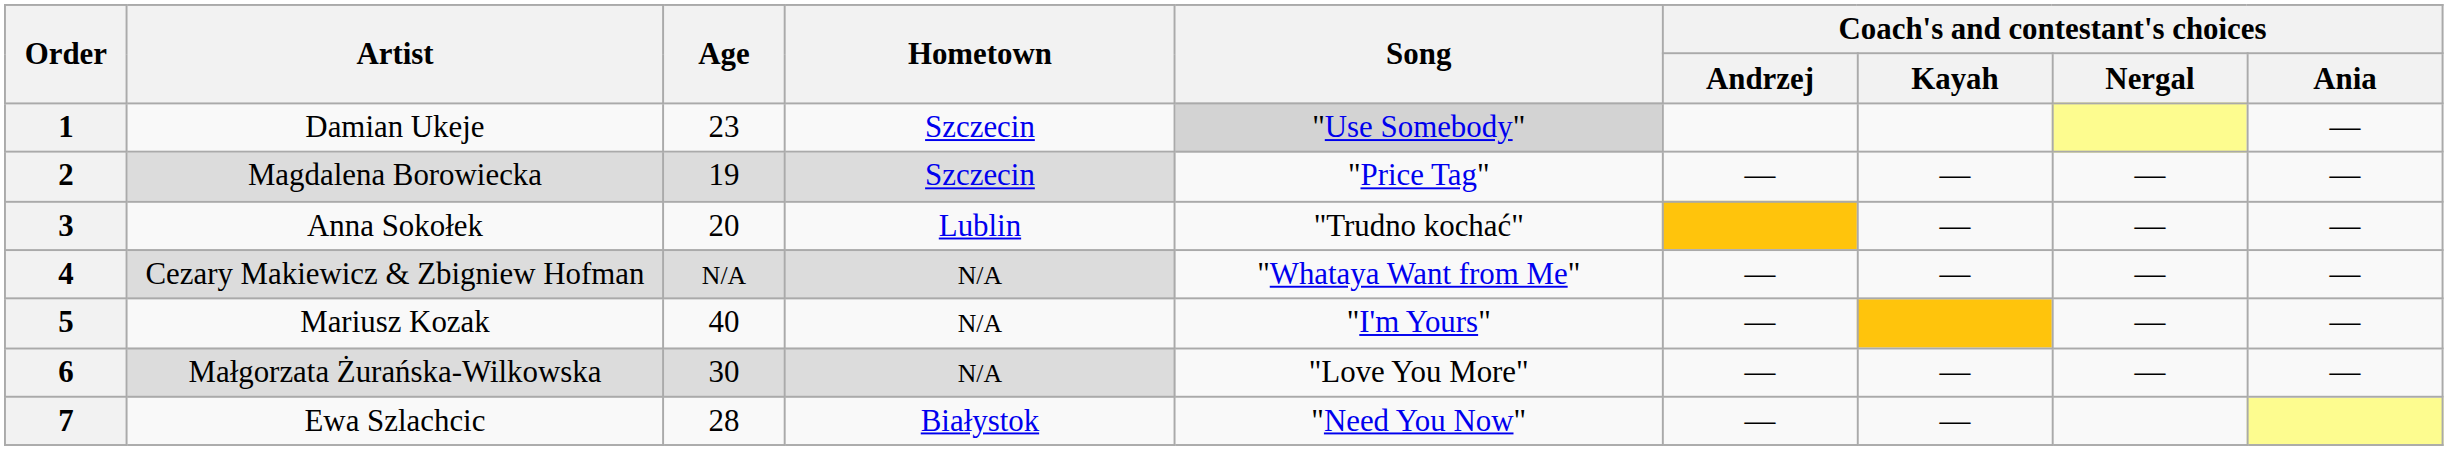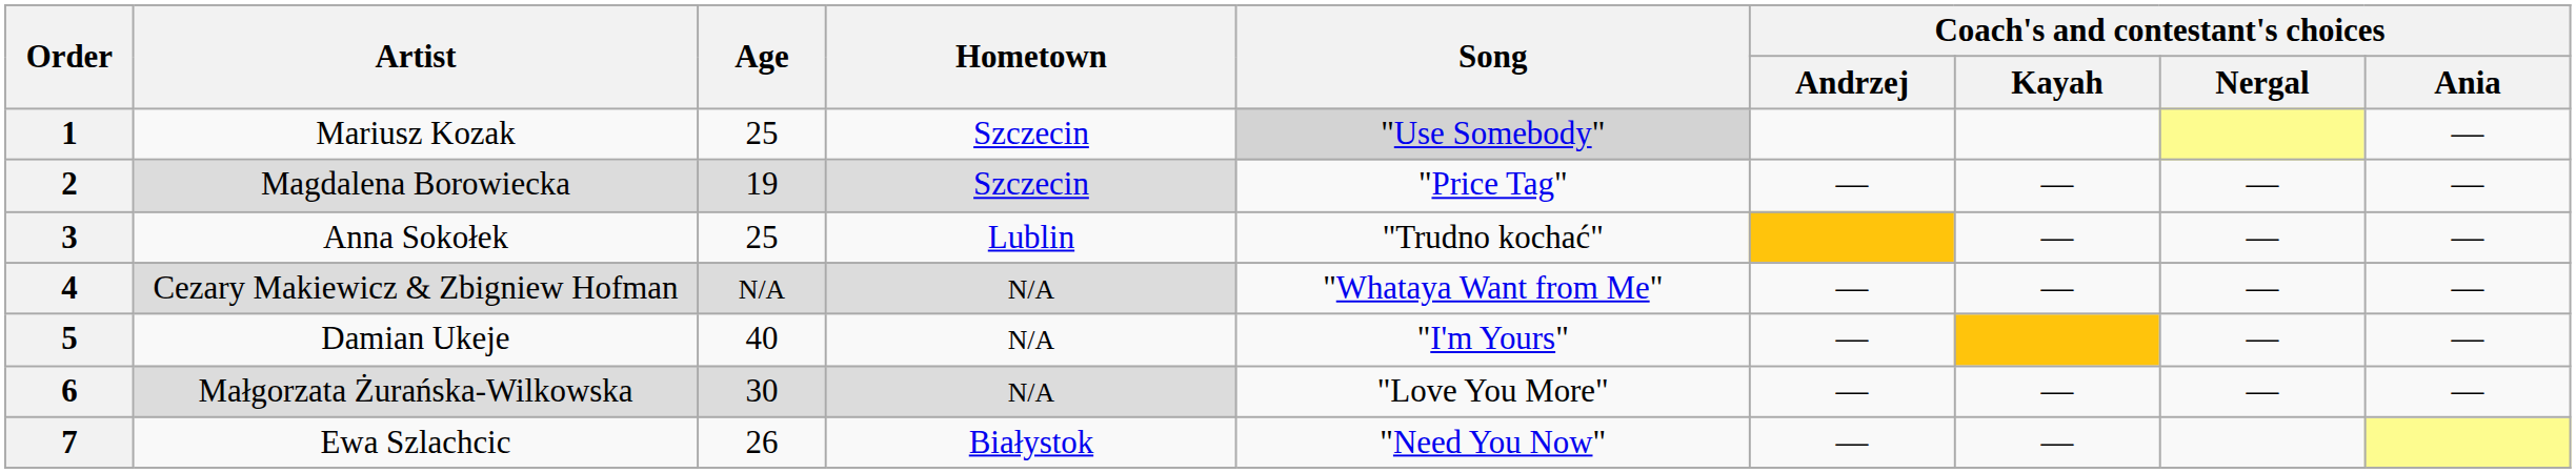 <table class="wikitable" style="text-align:center; width:100%;">
 <tr>
 <th scope="col" rowspan="2" style="width:05%;">Order</th>
 <th scope="col" rowspan="2" style="width:22%;">Artist</th>
 <th scope="col" rowspan="2" style="width:05%;">Age</th>
 <th scope="col" rowspan="2" style="width:16%;">Hometown</th>
 <th scope="col" rowspan="2" style="width:20%;">Song</th>
 <th scope="col" colspan="4" style="width:32%;">Coach's and contestant's choices</th>
 </tr>
 <tr>
 <th style="width:08%;">Andrzej</th>
 <th style="width:08%;">Kayah</th>
 <th style="width:08%;">Nergal</th>
 <th style="width:08%;">Ania</th>
 </tr>
 <tr>
 <th>1</th>
-<td>Damian Ukeje</td>
-<td>23</td>
+<td>Mariusz Kozak</td>
+<td>25</td>
 <td><a href='#'>Szczecin</a></td>
 <td style="background: lightgrey;">"<a href='#'>Use Somebody</a>"</td>
 <td><strong></strong></td>
 <td><strong></strong></td>
 <td style="background:#fdfc8f;"><strong></strong></td>
 <td>—</td>
 </tr>
 <tr>
 <th>2</th>
 <td style="background:#DCDCDC;">Magdalena Borowiecka</td>
 <td style="background:#DCDCDC;">19</td>
 <td style="background:#DCDCDC;"><a href='#'>Szczecin</a></td>
 <td>"<a href='#'>Price Tag</a>"</td>
 <td>—</td>
 <td>—</td>
 <td>—</td>
 <td>—</td>
 </tr>
 <tr>
 <th>3</th>
 <td>Anna Sokołek</td>
-<td>20</td>
+<td>25</td>
 <td><a href='#'>Lublin</a></td>
 <td>"Trudno kochać"</td>
 <td style="background:#ffc40c;"><strong></strong></td>
 <td>—</td>
 <td>—</td>
 <td>—</td>
 </tr>
 <tr>
 <th>4</th>
 <td style="background:#DCDCDC;">Cezary Makiewicz & Zbigniew Hofman</td>
 <td style="background:#DCDCDC;"><small>N/A</small></td>
 <td style="background:#DCDCDC;"><small>N/A</small></td>
 <td>"<a href='#'>Whataya Want from Me</a>"</td>
 <td>—</td>
 <td>—</td>
 <td>—</td>
 <td>—</td>
 </tr>
 <tr>
 <th>5</th>
-<td>Mariusz Kozak</td>
+<td>Damian Ukeje</td>
 <td>40</td>
 <td><small>N/A</small></td>
 <td>"<a href='#'>I'm Yours</a>"</td>
 <td>—</td>
 <td style="background:#ffc40c;"><strong></strong></td>
 <td>—</td>
 <td>—</td>
 </tr>
 <tr>
 <th>6</th>
 <td style="background:#DCDCDC;">Małgorzata Żurańska-Wilkowska</td>
 <td style="background:#DCDCDC;">30</td>
 <td style="background:#DCDCDC;"><small>N/A</small></td>
 <td>"Love You More"</td>
 <td>—</td>
 <td>—</td>
 <td>—</td>
 <td>—</td>
 </tr>
 <tr>
 <th>7</th>
 <td>Ewa Szlachcic</td>
-<td>28</td>
+<td>26</td>
 <td><a href='#'>Białystok</a></td>
 <td>"<a href='#'>Need You Now</a>"</td>
 <td>—</td>
 <td>—</td>
 <td><strong></strong></td>
 <td style="background:#fdfc8f;"><strong></strong></td>
 </tr>
 </table>
